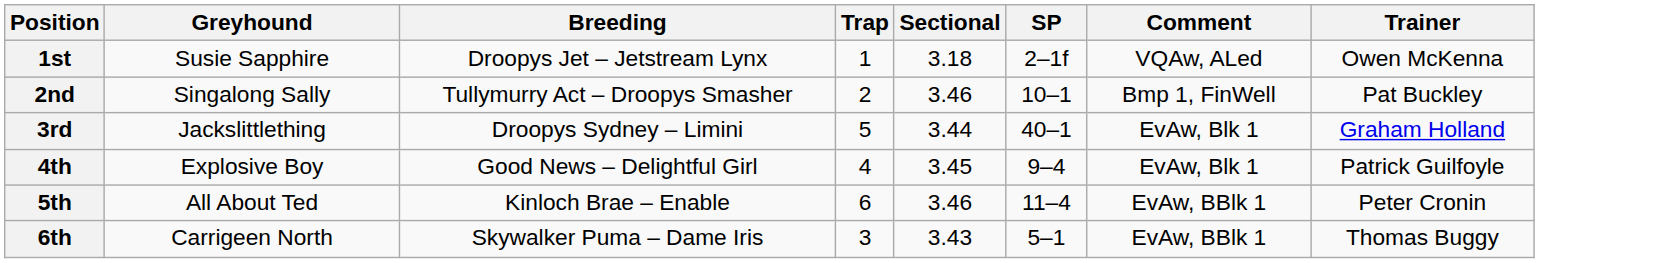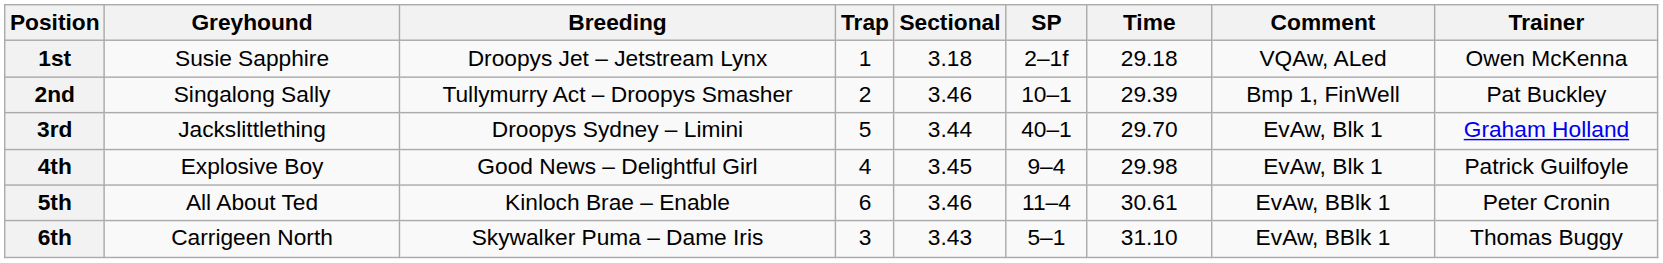 <table class="wikitable" style="text-align: center">
 <tr>
 <th width=30>Position</th>
 <th width=200>Greyhound</th>
 <th width=300>Breeding</th>
 <th width=20>Trap</th>
 <th width=30>Sectional</th>
 <th width=50>SP</th>
+<th width=80>Time</th>
 <th width=150>Comment</th>
 <th width=150>Trainer</th>
 </tr>
 <tr>
 <th>1st</th>
 <td>Susie Sapphire</td>
 <td>Droopys Jet – Jetstream Lynx</td>
 <td>1</td>
 <td>3.18</td>
 <td>2–1f</td>
+<td>29.18</td>
 <td>VQAw, ALed</td>
 <td>Owen McKenna</td>
 </tr>
 <tr>
 <th>2nd</th>
 <td>Singalong Sally</td>
 <td>Tullymurry Act – Droopys Smasher</td>
 <td>2</td>
 <td>3.46</td>
 <td>10–1</td>
+<td>29.39</td>
 <td>Bmp 1, FinWell</td>
 <td>Pat Buckley</td>
 </tr>
 <tr>
 <th>3rd</th>
 <td>Jackslittlething</td>
 <td>Droopys Sydney – Limini</td>
 <td>5</td>
 <td>3.44</td>
 <td>40–1</td>
+<td>29.70</td>
 <td>EvAw, Blk 1</td>
 <td><a href='#'>Graham Holland</a></td>
 </tr>
 <tr>
 <th>4th</th>
 <td>Explosive Boy</td>
 <td>Good News – Delightful Girl</td>
 <td>4</td>
 <td>3.45</td>
 <td>9–4</td>
+<td>29.98</td>
 <td>EvAw, Blk 1</td>
 <td>Patrick Guilfoyle</td>
 </tr>
 <tr>
 <th>5th</th>
 <td>All About Ted</td>
 <td>Kinloch Brae – Enable</td>
 <td>6</td>
 <td>3.46</td>
 <td>11–4</td>
+<td>30.61</td>
 <td>EvAw, BBlk 1</td>
 <td>Peter Cronin</td>
 </tr>
 <tr>
 <th>6th</th>
 <td>Carrigeen North</td>
 <td>Skywalker Puma – Dame Iris</td>
 <td>3</td>
 <td>3.43</td>
 <td>5–1</td>
+<td>31.10</td>
 <td>EvAw, BBlk 1</td>
 <td>Thomas Buggy</td>
 </tr>
 </table>
